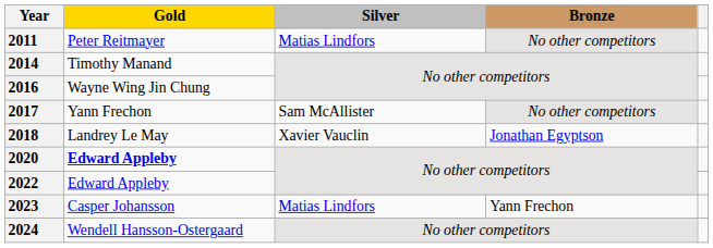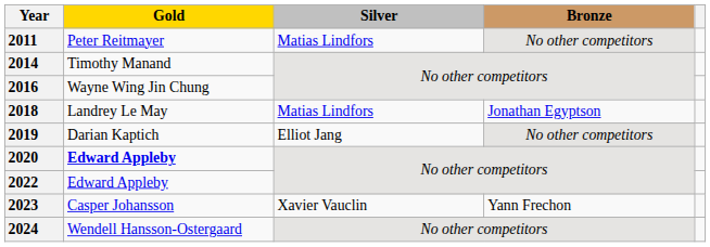 <table class="wikitable unsortable" style="text-align:left; width:85%">
 <tr>
 <th scope="col" style="text-align:center">Year</th>
 <td scope="col" style="text-align:center; width:30%; background:gold"><strong>Gold</strong></td>
 <td scope="col" style="text-align:center; width:30%; background:silver"><strong>Silver</strong></td>
 <td scope="col" style="text-align:center; width:30%; background:#c96"><strong>Bronze</strong></td>
 <th scope="col" style="text-align:center"></th>
 </tr>
 <tr>
 <th scope="row" style="text-align:left">2011</th>
 <td> <a href='#'>Peter Reitmayer</a></td>
 <td> <a href='#'>Matias Lindfors</a></td>
 <td align="center" bgcolor="e5e4e2"><em>No other competitors</em></td>
 <td></td>
 </tr>
 <tr>
 <th scope="row" style="text-align:left">2014</th>
 <td> Timothy Manand</td>
 <td colspan="2" rowspan="2" align="center" bgcolor="e5e4e2"><em>No other competitors</em></td>
 <td></td>
 </tr>
 <tr>
 <th scope="row" style="text-align:left">2016</th>
 <td> Wayne Wing Jin Chung</td>
 <td></td>
 </tr>
 <tr>
-<th scope="row" style="text-align:left">2017</th>
-<td> Yann Frechon</td>
-<td> Sam McAllister</td>
-<td align="center" bgcolor="e5e4e2"><em>No other competitors</em></td>
+<th scope="row" style="text-align:left">2018</th>
+<td> Landrey Le May</td>
+<td> <a href='#'>Matias Lindfors</a></td>
+<td> <a href='#'>Jonathan Egyptson</a></td>
 <td></td>
 </tr>
 <tr>
-<th scope="row" style="text-align:left">2018</th>
-<td> Landrey Le May</td>
-<td> Xavier Vauclin</td>
-<td> <a href='#'>Jonathan Egyptson</a></td>
+<th scope="row" style="text-align:left">2019</th>
+<td> Darian Kaptich</td>
+<td> Elliot Jang</td>
+<td align="center" bgcolor="e5e4e2"><em>No other competitors</em></td>
 <td></td>
 </tr>
 <tr>
 <th scope="row" style="text-align:left">2020</th>
 <td><strong> <a href='#'>Edward Appleby</a></strong></td>
 <td colspan="2" rowspan="2" align="center" bgcolor="e5e4e2"><em>No other competitors</em></td>
 <td></td>
 </tr>
 <tr>
 <th scope="row" style="text-align:left">2022</th>
 <td> <a href='#'>Edward Appleby</a></td>
 <td></td>
 </tr>
 <tr>
 <th scope="row" style="text-align:left">2023</th>
 <td> <a href='#'>Casper Johansson</a></td>
-<td> <a href='#'>Matias Lindfors</a></td>
+<td> Xavier Vauclin</td>
 <td> Yann Frechon</td>
 <td></td>
 </tr>
 <tr>
 <th scope="row" style="text-align:left">2024</th>
 <td> <a href='#'>Wendell Hansson-Ostergaard</a></td>
 <td colspan="2" align="center" bgcolor="e5e4e2"><em>No other competitors</em></td>
 <td></td>
 </tr>
 </table>
